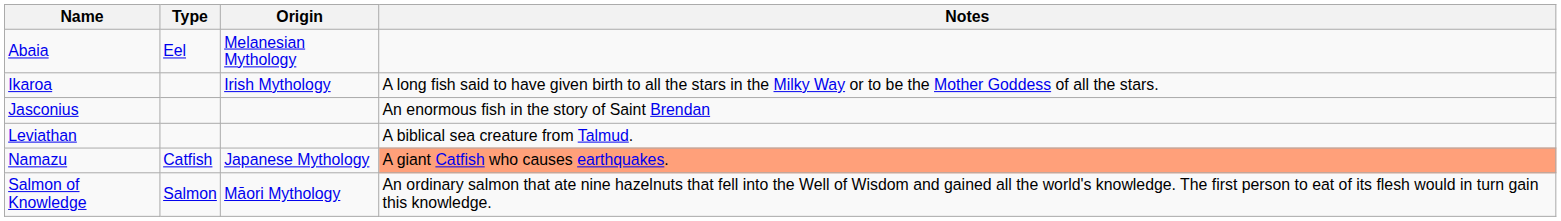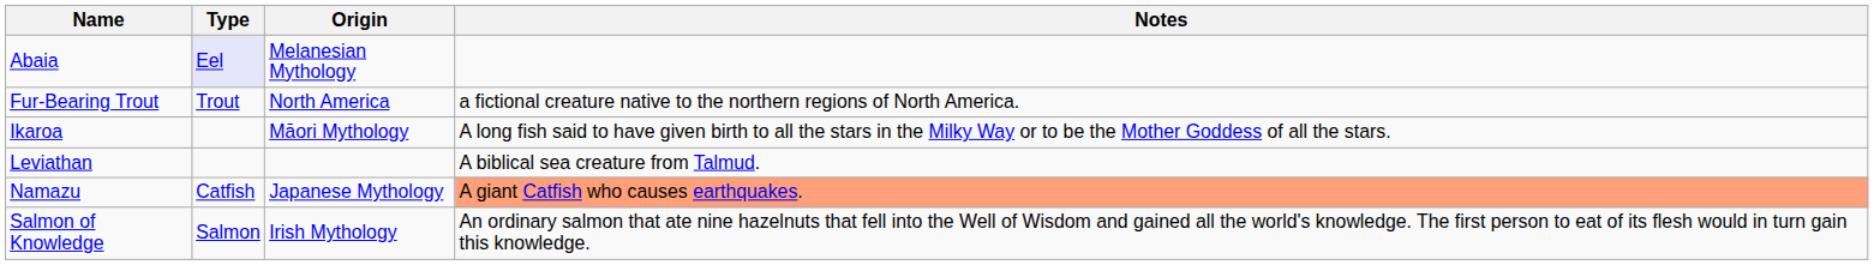 <table class="wikitable sortable">
 <tr>
 <th>Name</th>
 <th>Type</th>
 <th>Origin</th>
 <th>Notes</th>
 </tr>
 <tr>
 <td><a href='#'>Abaia</a></td>
-<td><a href='#'>Eel</a></td>
+<td style="background: lavender;"><a href='#'>Eel</a></td>
 <td><a href='#'>Melanesian Mythology</a></td>
 <td></td>
 </tr>
 <tr>
+<td><a href='#'>Fur-Bearing Trout</a></td>
+<td><a href='#'>Trout</a></td>
+<td><a href='#'>North America</a></td>
+<td>a fictional creature native to the northern regions of North America.</td>
+</tr>
+<tr>
 <td><a href='#'>Ikaroa</a></td>
 <td></td>
-<td><a href='#'>Irish Mythology</a></td>
+<td><a href='#'>Māori Mythology</a></td>
 <td>A long fish said to have given birth to all the stars in the <a href='#'>Milky Way</a> or to be the <a href='#'>Mother Goddess</a> of all the stars.</td>
-</tr>
-<tr>
-<td><a href='#'>Jasconius</a></td>
-<td></td>
-<td></td>
-<td>An enormous fish in the story of Saint <a href='#'>Brendan</a></td>
 </tr>
 <tr>
 <td><a href='#'>Leviathan</a></td>
 <td></td>
 <td></td>
 <td>A biblical sea creature from <a href='#'>Talmud</a>.</td>
 </tr>
 <tr>
 <td><a href='#'>Namazu</a></td>
 <td><a href='#'>Catfish</a></td>
 <td><a href='#'>Japanese Mythology</a></td>
 <td style="background: lightsalmon;">A giant <a href='#'>Catfish</a> who causes <a href='#'>earthquakes</a>.</td>
 </tr>
 <tr>
 <td><a href='#'>Salmon of Knowledge</a></td>
 <td><a href='#'>Salmon</a></td>
-<td><a href='#'>Māori Mythology</a></td>
+<td><a href='#'>Irish Mythology</a></td>
 <td>An ordinary salmon that ate nine hazelnuts that fell into the Well of Wisdom and gained all the world's knowledge. The first person to eat of its flesh would in turn gain this knowledge.</td>
 </tr>
 </table>
